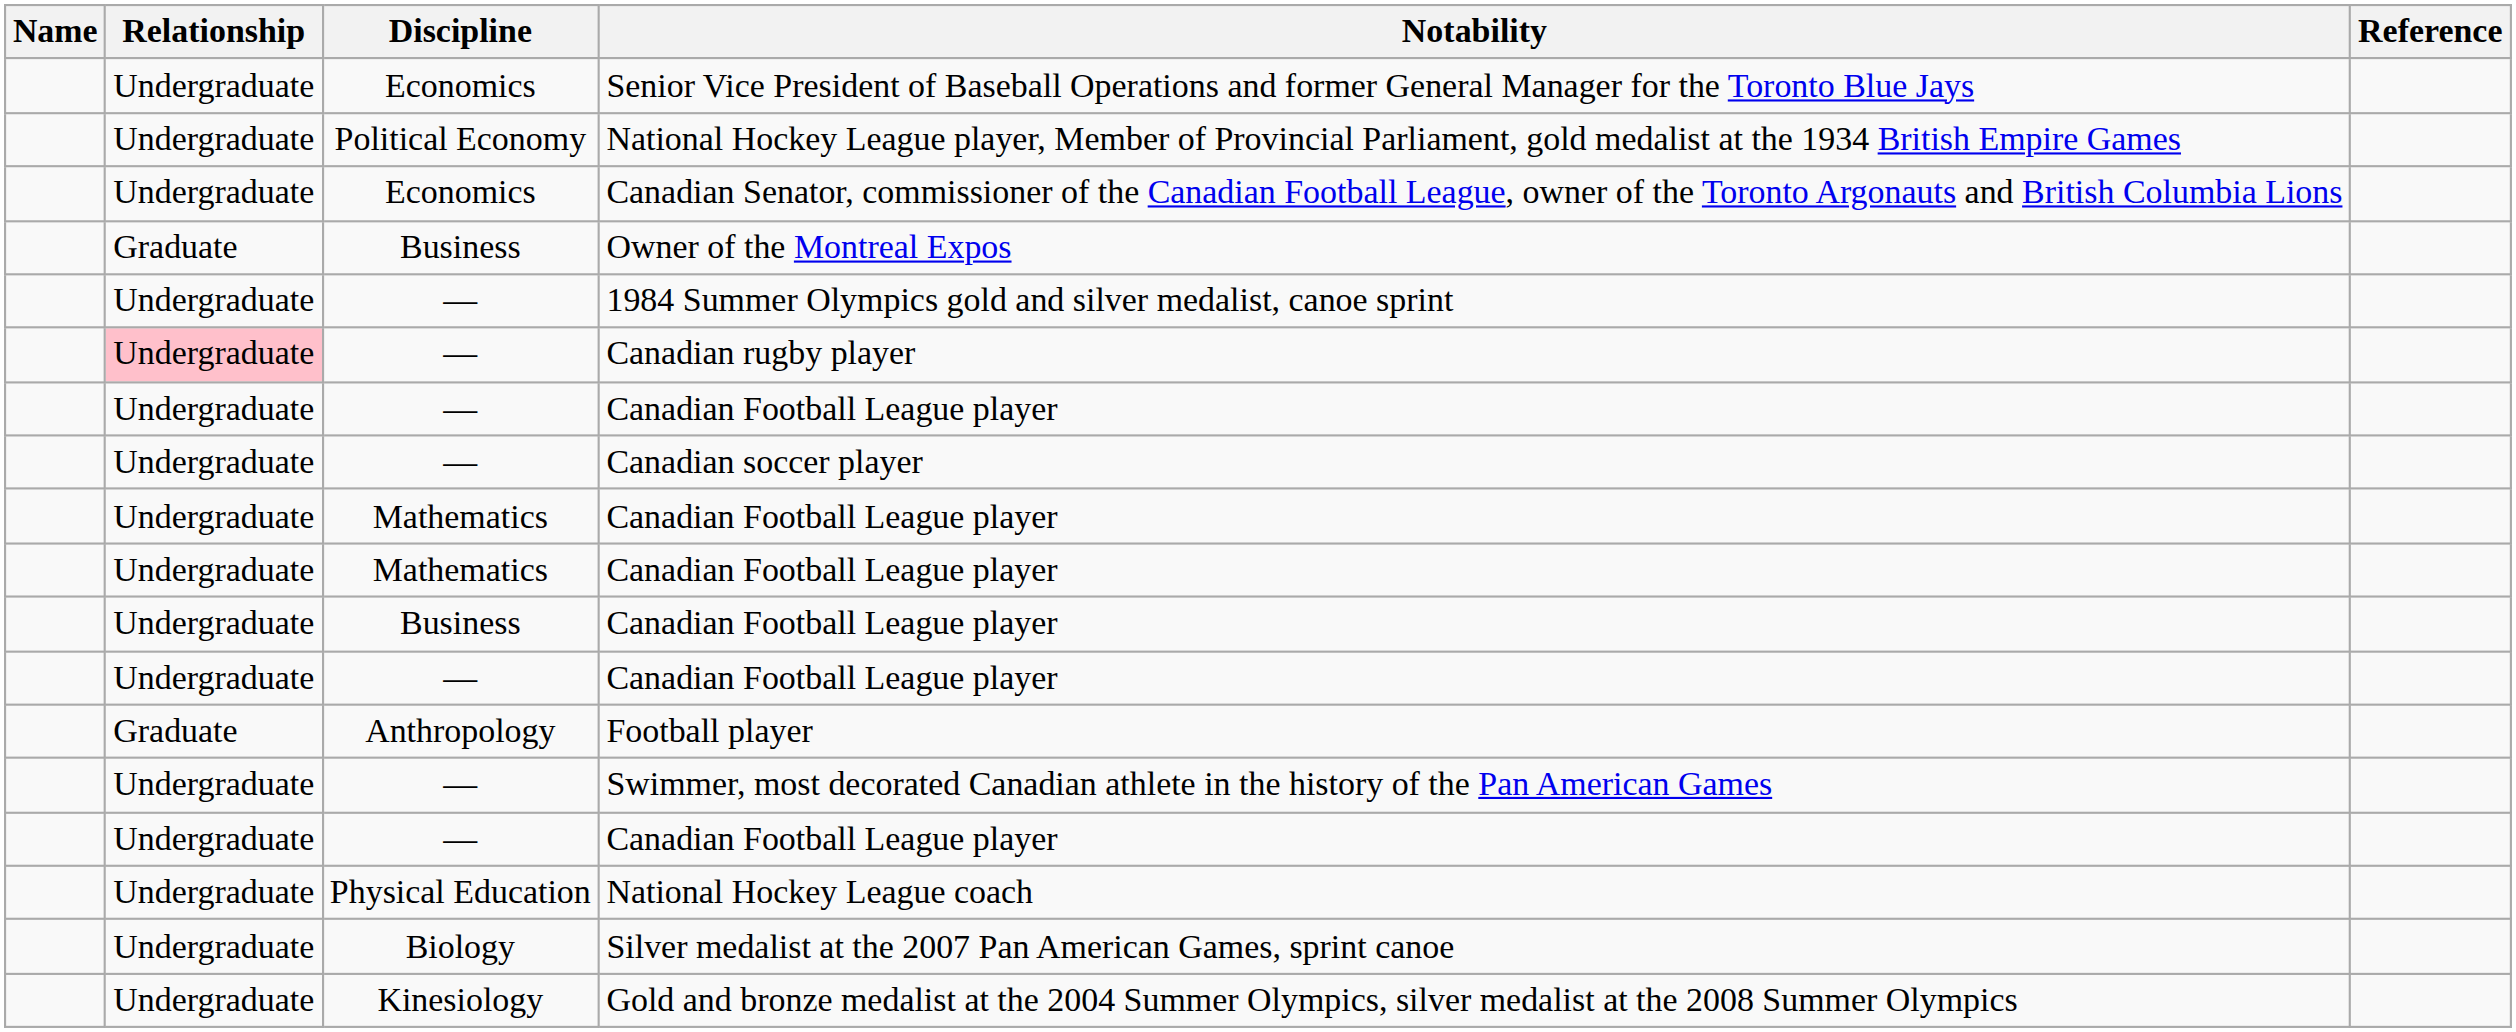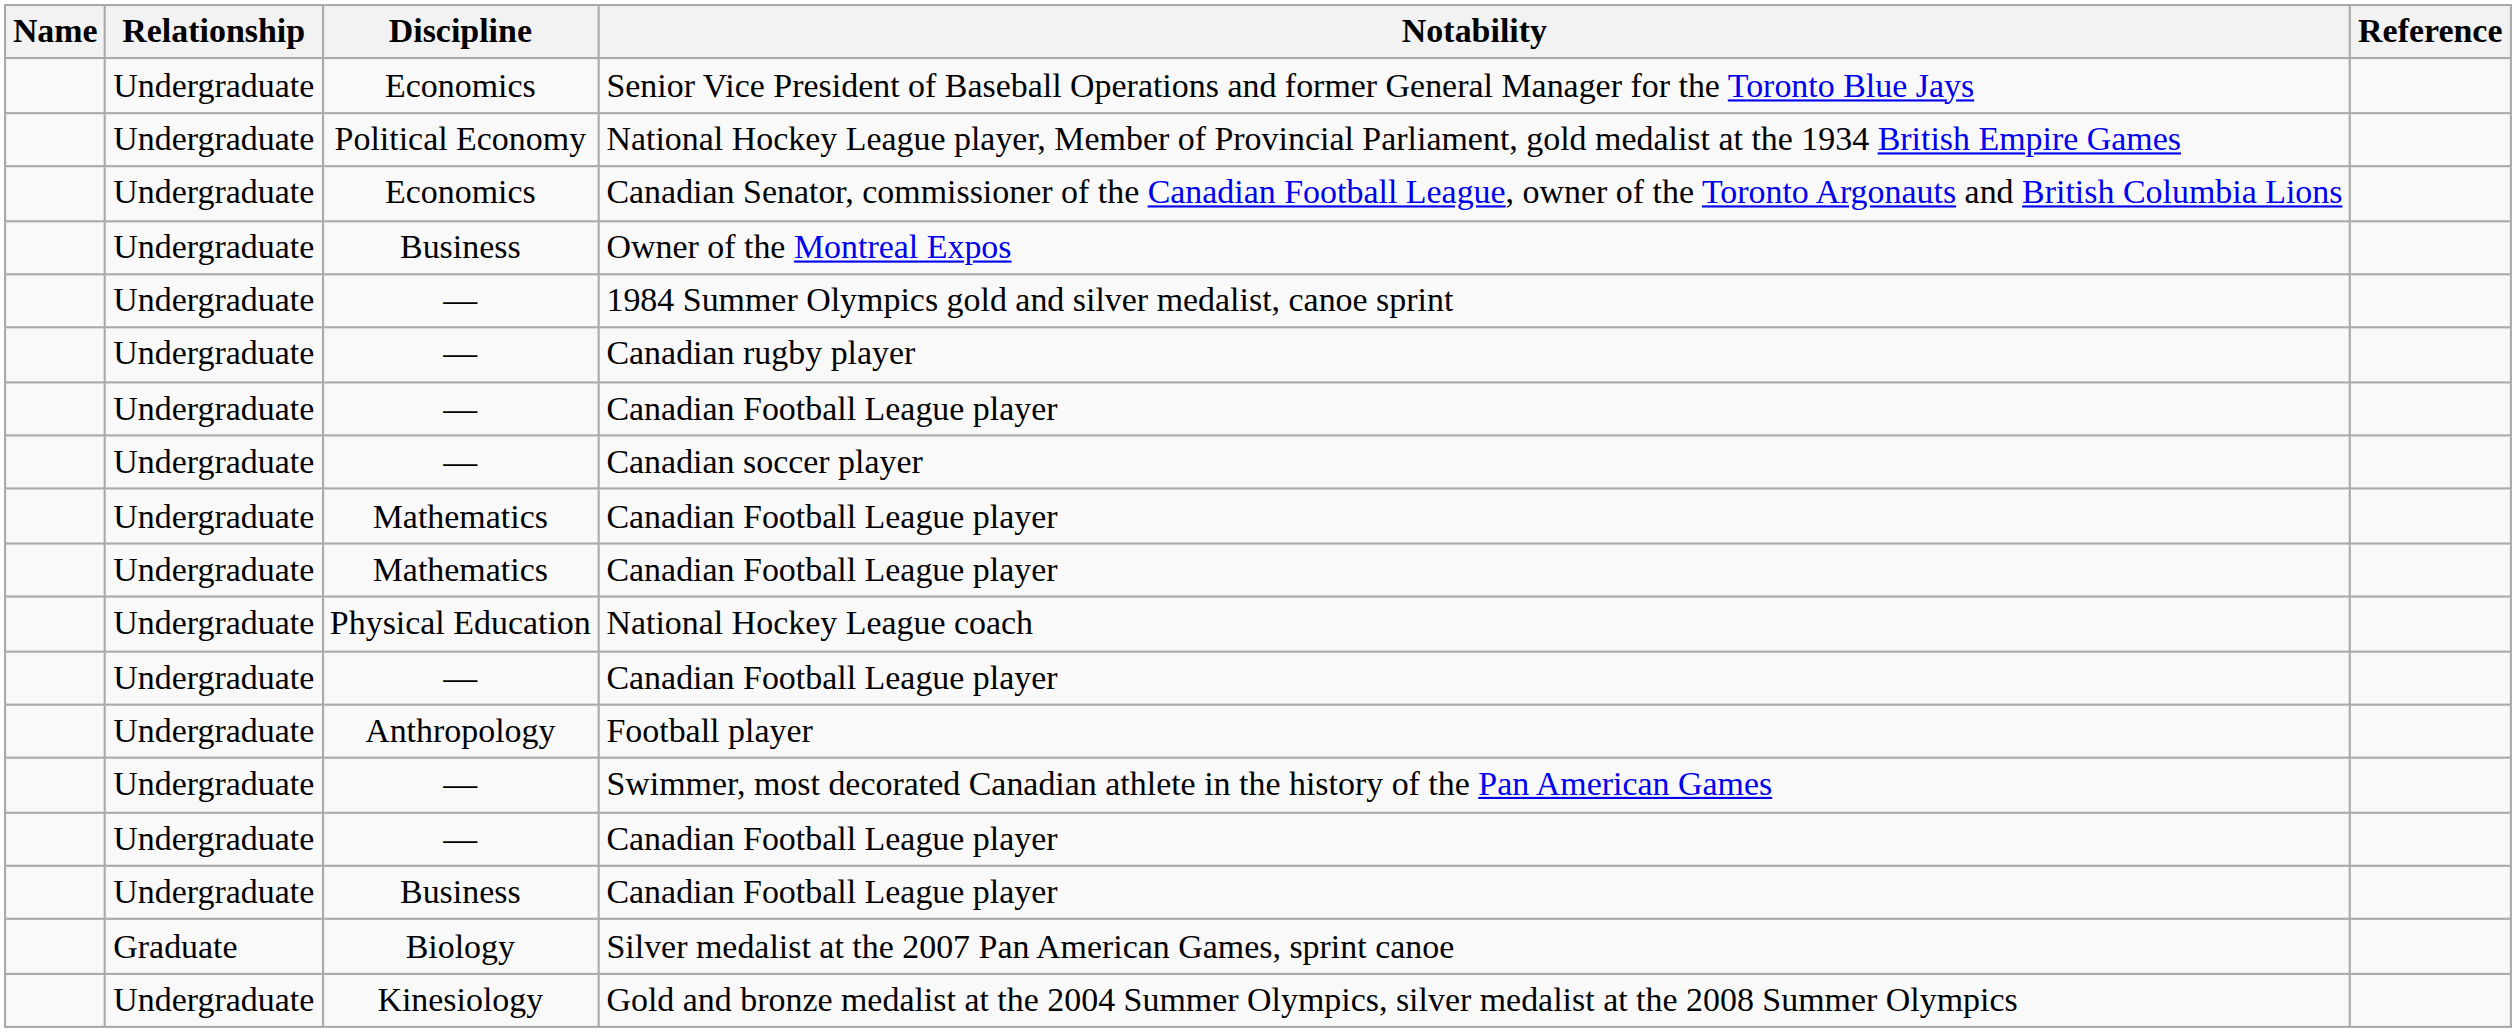 <table class="wikitable sortable" border="1">
 <tr>
 <th>Name</th>
 <th>Relationship</th>
 <th>Discipline</th>
 <th class="unsortable">Notability</th>
 <th class="unsortable">Reference</th>
 </tr>
 <tr>
 <td></td>
 <td>Undergraduate</td>
 <td align="center">Economics</td>
 <td>Senior Vice President of Baseball Operations and former General Manager for the <a href='#'>Toronto Blue Jays</a></td>
 <td align="center"></td>
 </tr>
 <tr>
 <td></td>
 <td>Undergraduate</td>
 <td align="center">Political Economy</td>
 <td>National Hockey League player, Member of Provincial Parliament, gold medalist at the 1934 <a href='#'>British Empire Games</a></td>
 <td align="center"></td>
 </tr>
 <tr>
 <td></td>
 <td>Undergraduate</td>
 <td align="center">Economics</td>
 <td>Canadian Senator, commissioner of the <a href='#'>Canadian Football League</a>, owner of the <a href='#'>Toronto Argonauts</a> and <a href='#'>British Columbia Lions</a></td>
 <td align="center"></td>
 </tr>
 <tr>
 <td></td>
-<td>Graduate</td>
+<td>Undergraduate</td>
 <td align="center">Business</td>
 <td>Owner of the <a href='#'>Montreal Expos</a></td>
 <td align="center"></td>
 </tr>
 <tr>
 <td></td>
 <td>Undergraduate</td>
 <td align="center">—</td>
 <td>1984 Summer Olympics gold and silver medalist, canoe sprint</td>
 <td align="center"></td>
 </tr>
 <tr>
 <td></td>
-<td style="background: pink;">Undergraduate</td>
+<td>Undergraduate</td>
 <td align="center">—</td>
 <td>Canadian rugby player</td>
 <td align="center"></td>
 </tr>
 <tr>
 <td></td>
 <td>Undergraduate</td>
 <td align="center">—</td>
 <td>Canadian Football League player</td>
 <td align="center"></td>
 </tr>
 <tr>
 <td></td>
 <td>Undergraduate</td>
 <td align="center">—</td>
 <td>Canadian soccer player</td>
 <td align="center"></td>
 </tr>
 <tr>
 <td></td>
 <td>Undergraduate</td>
 <td align="center">Mathematics</td>
 <td>Canadian Football League player</td>
 <td align="center"></td>
 </tr>
 <tr>
 <td></td>
 <td>Undergraduate</td>
 <td align="center">Mathematics</td>
 <td>Canadian Football League player</td>
 <td align="center"></td>
 </tr>
 <tr>
 <td></td>
 <td>Undergraduate</td>
-<td align="center">Business</td>
-<td>Canadian Football League player</td>
+<td align="center">Physical Education</td>
+<td>National Hockey League coach</td>
 <td align="center"></td>
 </tr>
 <tr>
 <td></td>
 <td>Undergraduate</td>
 <td align="center">—</td>
 <td>Canadian Football League player</td>
 <td align="center"></td>
 </tr>
 <tr>
 <td></td>
-<td>Graduate</td>
+<td>Undergraduate</td>
 <td align="center">Anthropology</td>
 <td>Football player</td>
 <td align="center"></td>
 </tr>
 <tr>
 <td></td>
 <td>Undergraduate</td>
 <td align="center">—</td>
 <td>Swimmer, most decorated Canadian athlete in the history of the <a href='#'>Pan American Games</a></td>
 <td align="center"></td>
 </tr>
 <tr>
 <td></td>
 <td>Undergraduate</td>
 <td align="center">—</td>
 <td>Canadian Football League player</td>
 <td align="center"></td>
 </tr>
 <tr>
 <td></td>
 <td>Undergraduate</td>
-<td align="center">Physical Education</td>
-<td>National Hockey League coach</td>
+<td align="center">Business</td>
+<td>Canadian Football League player</td>
 <td align="center"></td>
 </tr>
 <tr>
 <td></td>
-<td>Undergraduate</td>
+<td>Graduate</td>
 <td align="center">Biology</td>
 <td>Silver medalist at the 2007 Pan American Games, sprint canoe</td>
 <td align="center"></td>
 </tr>
 <tr>
 <td></td>
 <td>Undergraduate</td>
 <td align="center">Kinesiology</td>
 <td>Gold and bronze medalist at the 2004 Summer Olympics, silver medalist at the 2008 Summer Olympics</td>
 <td align="center"></td>
 </tr>
 </table>
